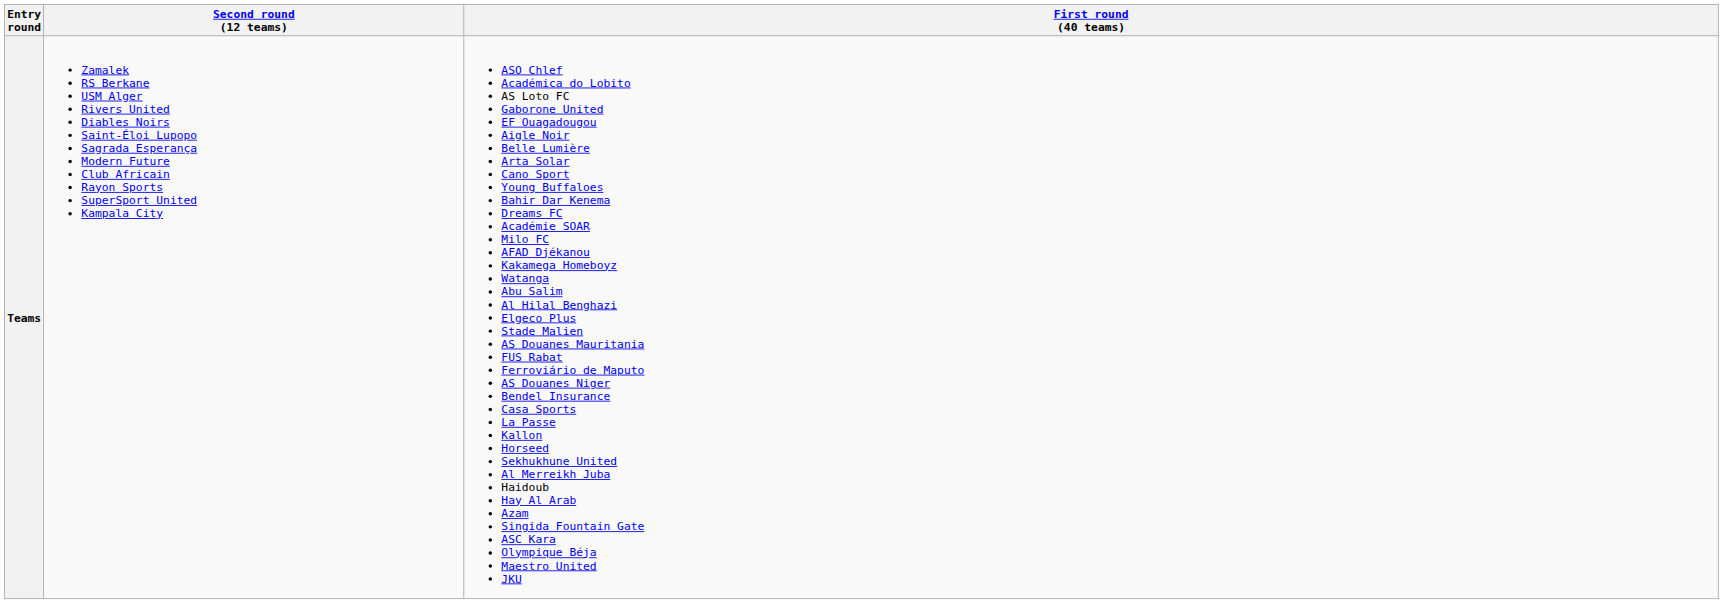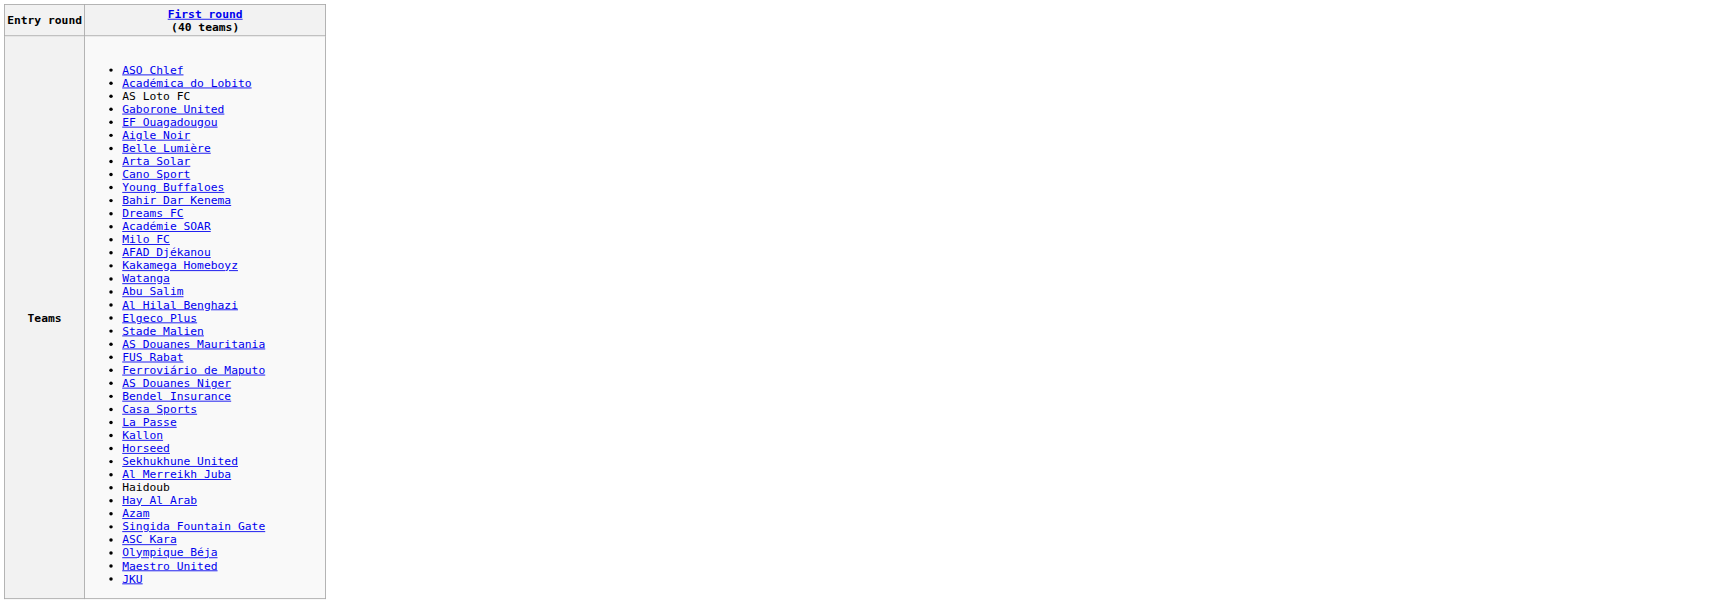 <table class="wikitable">
 <tr>
 <th>Entry round</th>
-<th width=25%><a href='#'>Second round</a><br>(12 teams)</th>
 <th width=75%><a href='#'>First round</a><br>(40 teams)</th>
 </tr>
 <tr>
 <th>Teams</th>
-<td valign=top><br><ul><li> <a href='#'>Zamalek</a> </li><li> <a href='#'>RS Berkane</a> </li><li> <a href='#'>USM Alger</a> </li><li> <a href='#'>Rivers United</a> </li><li> <a href='#'>Diables Noirs</a> </li><li> <a href='#'>Saint-Éloi Lupopo</a> </li><li> <a href='#'>Sagrada Esperança</a> </li><li> <a href='#'>Modern Future</a> </li><li> <a href='#'>Club Africain</a> </li><li> <a href='#'>Rayon Sports</a></li><li> <a href='#'>SuperSport United</a></li><li> <a href='#'>Kampala City</a></li></ul></td>
 <td valign=top><br><ul><li> <a href='#'>ASO Chlef</a></li><li> <a href='#'>Académica do Lobito</a></li><li> AS Loto FC</li><li> <a href='#'>Gaborone United</a></li><li> <a href='#'>EF Ouagadougou</a></li><li> <a href='#'>Aigle Noir</a></li><li> <a href='#'>Belle Lumière</a></li><li> <a href='#'>Arta Solar</a></li><li> <a href='#'>Cano Sport</a></li><li> <a href='#'>Young Buffaloes</a></li><li> <a href='#'>Bahir Dar Kenema</a></li><li> <a href='#'>Dreams FC</a></li><li> <a href='#'>Académie SOAR</a></li><li> <a href='#'>Milo FC</a></li><li> <a href='#'>AFAD Djékanou</a></li><li> <a href='#'>Kakamega Homeboyz</a></li><li> <a href='#'>Watanga</a></li><li> <a href='#'>Abu Salim</a></li><li> <a href='#'>Al Hilal Benghazi</a></li><li> <a href='#'>Elgeco Plus</a></li><li> <a href='#'>Stade Malien</a></li><li> <a href='#'>AS Douanes Mauritania</a></li><li> <a href='#'>FUS Rabat</a></li><li> <a href='#'>Ferroviário de Maputo</a></li><li> <a href='#'>AS Douanes Niger</a></li><li> <a href='#'>Bendel Insurance</a></li><li> <a href='#'>Casa Sports</a></li><li> <a href='#'>La Passe</a></li><li> <a href='#'>Kallon</a></li><li> <a href='#'>Horseed</a></li><li> <a href='#'>Sekhukhune United</a></li><li> <a href='#'>Al Merreikh Juba</a></li><li> Haidoub</li><li> <a href='#'>Hay Al Arab</a></li><li> <a href='#'>Azam</a></li><li> <a href='#'>Singida Fountain Gate</a></li><li> <a href='#'>ASC Kara</a></li><li> <a href='#'>Olympique Béja</a></li><li> <a href='#'>Maestro United</a></li><li> <a href='#'>JKU</a></li></ul></td>
 </tr>
 </table>
